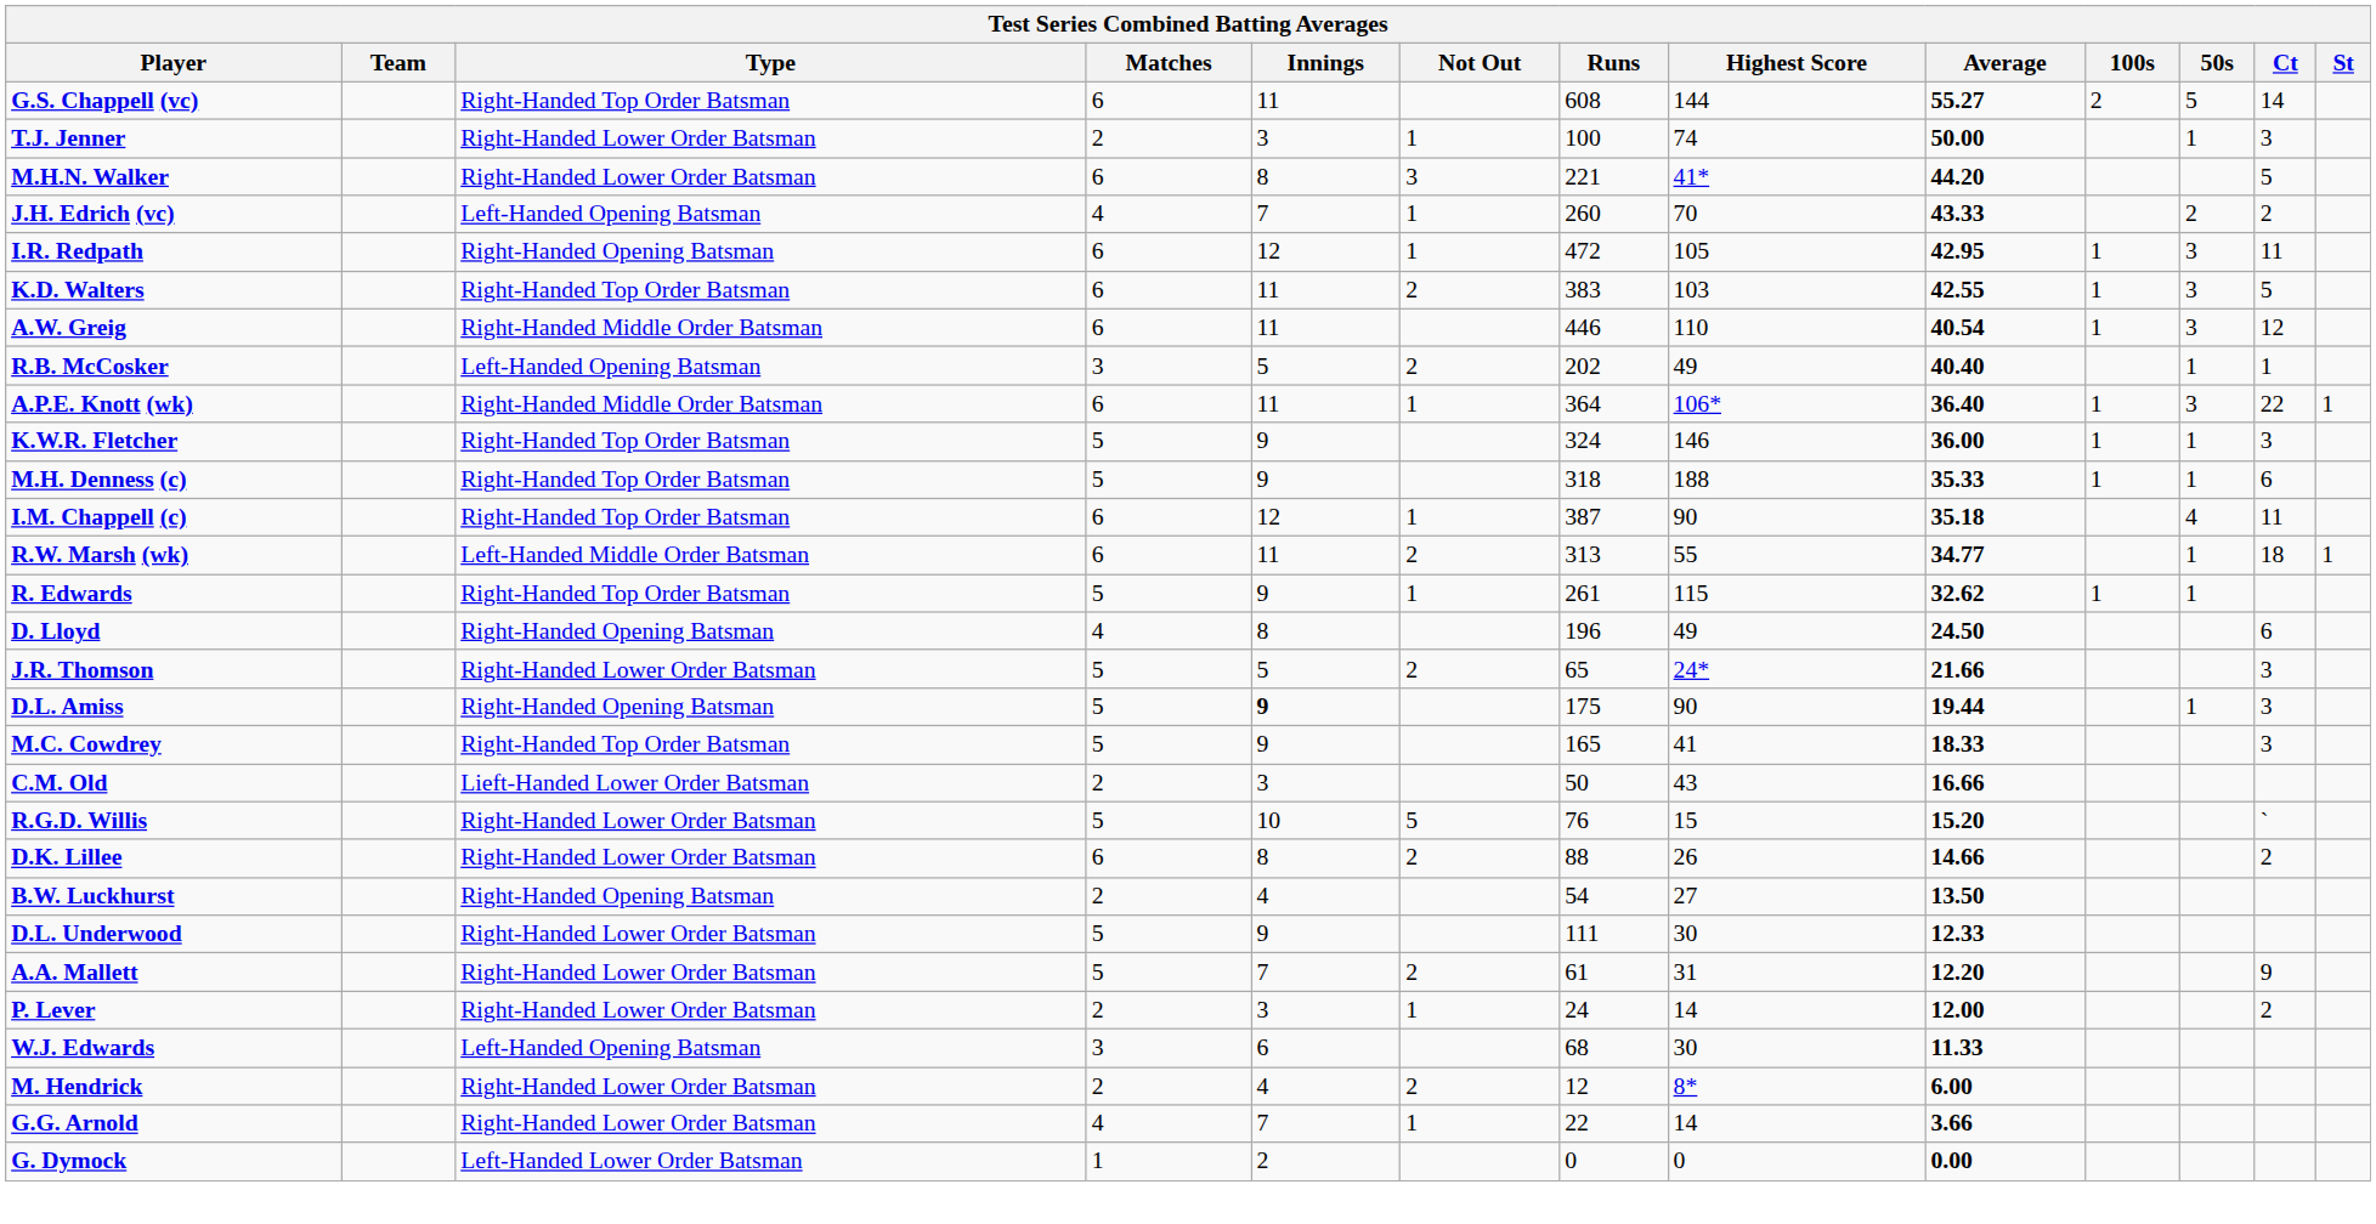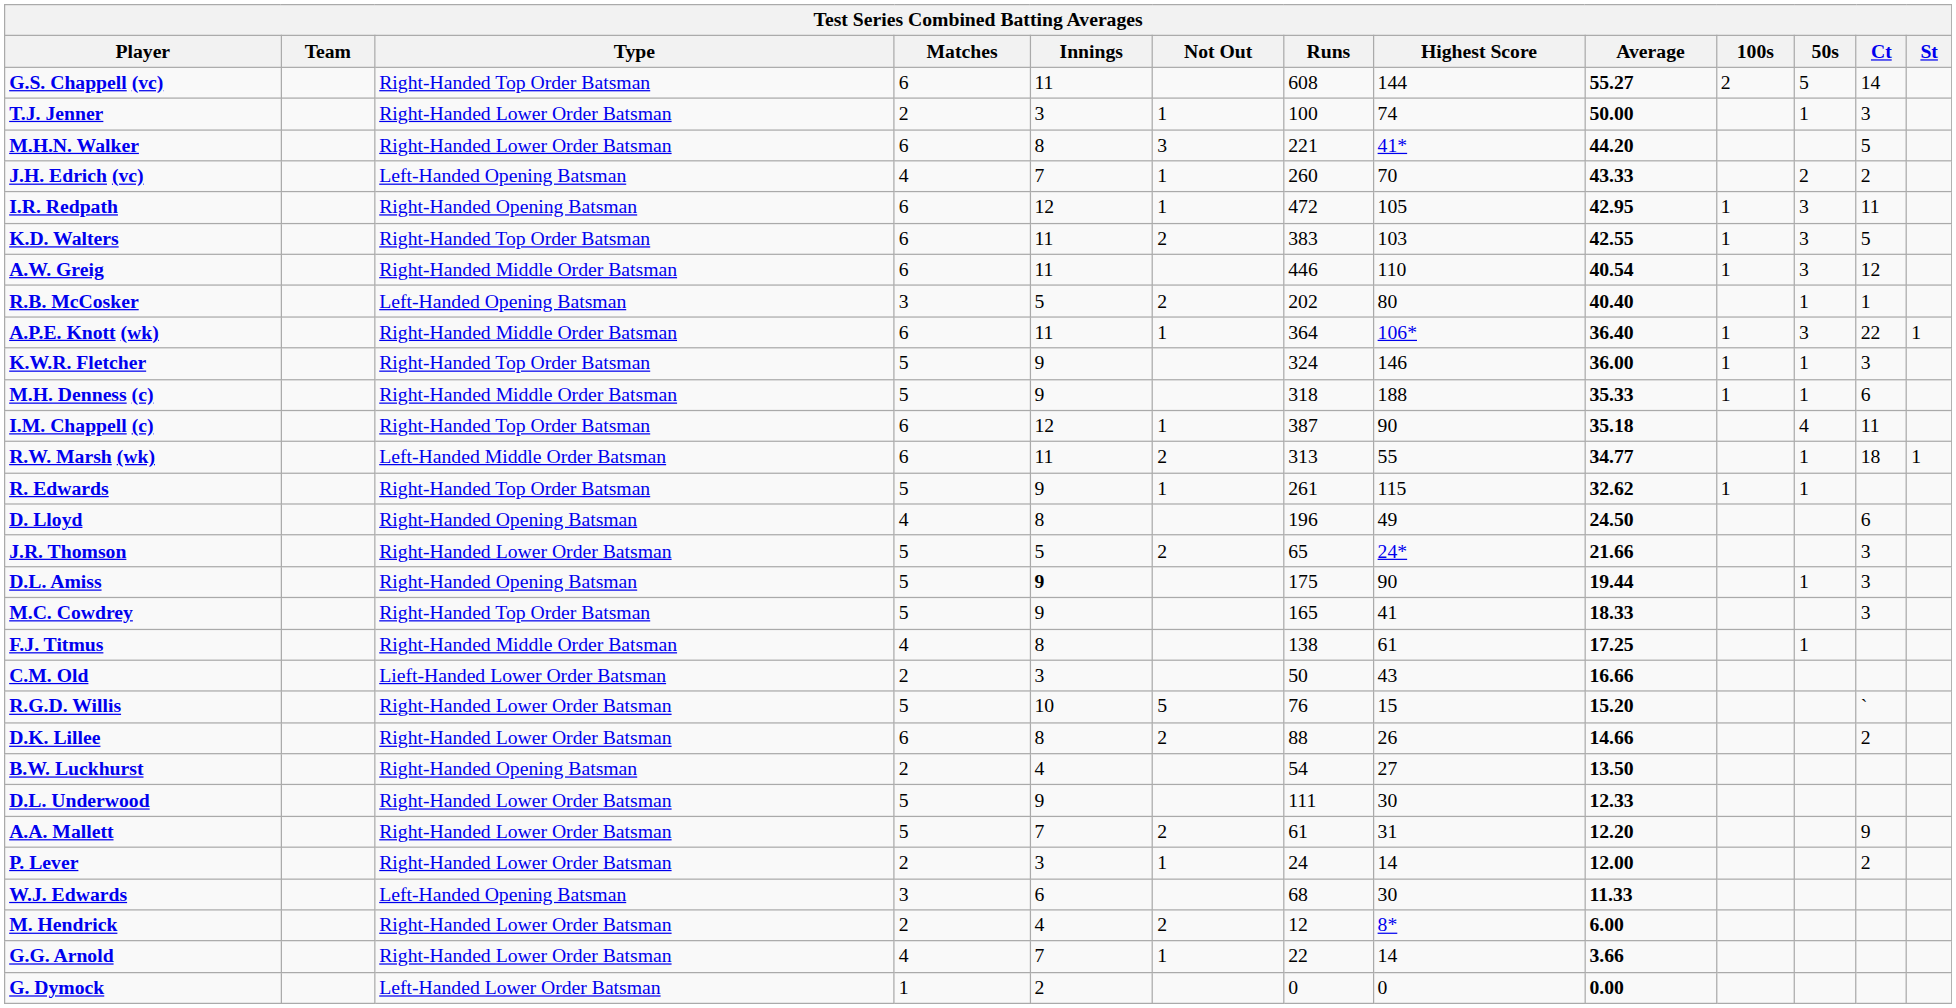 <table class="wikitable" style="width:100%;">
 <tr>
 <th colspan=13>Test Series Combined Batting Averages</th>
 </tr>
 <tr>
 <th>Player</th>
 <th>Team</th>
 <th>Type</th>
 <th>Matches</th>
 <th>Innings</th>
 <th>Not Out</th>
 <th>Runs</th>
 <th>Highest Score</th>
 <th>Average</th>
 <th>100s</th>
 <th>50s</th>
 <th><a href='#'>Ct</a></th>
 <th><a href='#'>St</a></th>
 </tr>
 <tr align=left>
 <td><strong><a href='#'>G.S. Chappell</a> <a href='#'>(vc)</a></strong></td>
 <td></td>
 <td><a href='#'>Right-Handed Top Order Batsman</a></td>
 <td>6</td>
 <td>11</td>
 <td></td>
 <td>608</td>
 <td>144</td>
 <td><strong>55.27</strong></td>
 <td>2</td>
 <td>5</td>
 <td>14</td>
 <td></td>
 </tr>
 <tr align=left>
 <td><strong><a href='#'>T.J. Jenner</a></strong></td>
 <td></td>
 <td><a href='#'>Right-Handed Lower Order Batsman</a></td>
 <td>2</td>
 <td>3</td>
 <td>1</td>
 <td>100</td>
 <td>74</td>
 <td><strong>50.00</strong></td>
 <td></td>
 <td>1</td>
 <td>3</td>
 <td></td>
 </tr>
 <tr align=left>
 <td><strong><a href='#'>M.H.N. Walker</a></strong></td>
 <td></td>
 <td><a href='#'>Right-Handed Lower Order Batsman</a></td>
 <td>6</td>
 <td>8</td>
 <td>3</td>
 <td>221</td>
 <td><a href='#'>41*</a></td>
 <td><strong>44.20</strong></td>
 <td></td>
 <td></td>
 <td>5</td>
 <td></td>
 </tr>
 <tr align=left>
 <td><strong><a href='#'>J.H. Edrich</a> <a href='#'>(vc)</a></strong></td>
 <td></td>
 <td><a href='#'>Left-Handed Opening Batsman</a></td>
 <td>4</td>
 <td>7</td>
 <td>1</td>
 <td>260</td>
 <td>70</td>
 <td><strong>43.33</strong></td>
 <td></td>
 <td>2</td>
 <td>2</td>
 <td></td>
 </tr>
 <tr align=left>
 <td><strong><a href='#'>I.R. Redpath</a></strong></td>
 <td></td>
 <td><a href='#'>Right-Handed Opening Batsman</a></td>
 <td>6</td>
 <td>12</td>
 <td>1</td>
 <td>472</td>
 <td>105</td>
 <td><strong>42.95</strong></td>
 <td>1</td>
 <td>3</td>
 <td>11</td>
 <td></td>
 </tr>
 <tr align=left>
 <td><strong><a href='#'>K.D. Walters</a></strong></td>
 <td></td>
 <td><a href='#'>Right-Handed Top Order Batsman</a></td>
 <td>6</td>
 <td>11</td>
 <td>2</td>
 <td>383</td>
 <td>103</td>
 <td><strong>42.55</strong></td>
 <td>1</td>
 <td>3</td>
 <td>5</td>
 <td></td>
 </tr>
 <tr align=left>
 <td><strong><a href='#'>A.W. Greig</a></strong></td>
 <td></td>
 <td><a href='#'>Right-Handed Middle Order Batsman</a></td>
 <td>6</td>
 <td>11</td>
 <td></td>
 <td>446</td>
 <td>110</td>
 <td><strong>40.54</strong></td>
 <td>1</td>
 <td>3</td>
 <td>12</td>
 <td></td>
 </tr>
 <tr align=left>
 <td><strong><a href='#'>R.B. McCosker</a></strong></td>
 <td></td>
 <td><a href='#'>Left-Handed Opening Batsman</a></td>
 <td>3</td>
 <td>5</td>
 <td>2</td>
 <td>202</td>
-<td>49</td>
+<td>80</td>
 <td><strong>40.40</strong></td>
 <td></td>
 <td>1</td>
 <td>1</td>
 <td></td>
 </tr>
 <tr align=left>
 <td><strong><a href='#'>A.P.E. Knott</a> <a href='#'>(wk)</a></strong></td>
 <td></td>
 <td><a href='#'>Right-Handed Middle Order Batsman</a></td>
 <td>6</td>
 <td>11</td>
 <td>1</td>
 <td>364</td>
 <td><a href='#'>106*</a></td>
 <td><strong>36.40</strong></td>
 <td>1</td>
 <td>3</td>
 <td>22</td>
 <td>1</td>
 </tr>
 <tr align=left>
 <td><strong><a href='#'>K.W.R. Fletcher</a></strong></td>
 <td></td>
 <td><a href='#'>Right-Handed Top Order Batsman</a></td>
 <td>5</td>
 <td>9</td>
 <td></td>
 <td>324</td>
 <td>146</td>
 <td><strong>36.00</strong></td>
 <td>1</td>
 <td>1</td>
 <td>3</td>
 <td></td>
 </tr>
 <tr align=left>
 <td><strong><a href='#'>M.H. Denness</a> <a href='#'>(c)</a></strong></td>
 <td></td>
-<td><a href='#'>Right-Handed Top Order Batsman</a></td>
+<td><a href='#'>Right-Handed Middle Order Batsman</a></td>
 <td>5</td>
 <td>9</td>
 <td></td>
 <td>318</td>
 <td>188</td>
 <td><strong>35.33</strong></td>
 <td>1</td>
 <td>1</td>
 <td>6</td>
 <td></td>
 </tr>
 <tr align=left>
 <td><strong><a href='#'>I.M. Chappell</a> <a href='#'>(c)</a></strong></td>
 <td></td>
 <td><a href='#'>Right-Handed Top Order Batsman</a></td>
 <td>6</td>
 <td>12</td>
 <td>1</td>
 <td>387</td>
 <td>90</td>
 <td><strong>35.18</strong></td>
 <td></td>
 <td>4</td>
 <td>11</td>
 <td></td>
 </tr>
 <tr align=left>
 <td><strong><a href='#'>R.W. Marsh</a> <a href='#'>(wk)</a></strong></td>
 <td></td>
 <td><a href='#'>Left-Handed Middle Order Batsman</a></td>
 <td>6</td>
 <td>11</td>
 <td>2</td>
 <td>313</td>
 <td>55</td>
 <td><strong>34.77</strong></td>
 <td></td>
 <td>1</td>
 <td>18</td>
 <td>1</td>
 </tr>
 <tr align=left>
 <td><strong><a href='#'>R. Edwards</a></strong></td>
 <td></td>
 <td><a href='#'>Right-Handed Top Order Batsman</a></td>
 <td>5</td>
 <td>9</td>
 <td>1</td>
 <td>261</td>
 <td>115</td>
 <td><strong>32.62</strong></td>
 <td>1</td>
 <td>1</td>
 <td></td>
 <td></td>
 </tr>
 <tr align=left>
 <td><strong><a href='#'>D. Lloyd</a></strong></td>
 <td></td>
 <td><a href='#'>Right-Handed Opening Batsman</a></td>
 <td>4</td>
 <td>8</td>
 <td></td>
 <td>196</td>
 <td>49</td>
 <td><strong>24.50</strong></td>
 <td></td>
 <td></td>
 <td>6</td>
 <td></td>
 </tr>
 <tr align=left>
 <td><strong><a href='#'>J.R. Thomson</a></strong></td>
 <td></td>
 <td><a href='#'>Right-Handed Lower Order Batsman</a></td>
 <td>5</td>
 <td>5</td>
 <td>2</td>
 <td>65</td>
 <td><a href='#'>24*</a></td>
 <td><strong>21.66</strong></td>
 <td></td>
 <td></td>
 <td>3</td>
 <td></td>
 </tr>
 <tr align=left>
 <td><strong><a href='#'>D.L. Amiss</a></strong></td>
 <td></td>
 <td><a href='#'>Right-Handed Opening Batsman</a></td>
 <td>5</td>
 <td><strong>9</strong></td>
 <td></td>
 <td>175</td>
 <td>90</td>
 <td><strong>19.44</strong></td>
 <td></td>
 <td>1</td>
 <td>3</td>
 <td></td>
 </tr>
 <tr align=left>
 <td><strong><a href='#'>M.C. Cowdrey</a></strong></td>
 <td></td>
 <td><a href='#'>Right-Handed Top Order Batsman</a></td>
 <td>5</td>
 <td>9</td>
 <td></td>
 <td>165</td>
 <td>41</td>
 <td><strong>18.33</strong></td>
 <td></td>
 <td></td>
 <td>3</td>
+<td></td>
+</tr>
+<tr align=left>
+<td><strong><a href='#'>F.J. Titmus</a></strong></td>
+<td></td>
+<td><a href='#'>Right-Handed Middle Order Batsman</a></td>
+<td>4</td>
+<td>8</td>
+<td></td>
+<td>138</td>
+<td>61</td>
+<td><strong>17.25</strong></td>
+<td></td>
+<td>1</td>
+<td></td>
 <td></td>
 </tr>
 <tr align=left>
 <td><strong><a href='#'>C.M. Old</a></strong></td>
 <td></td>
 <td><a href='#'>Lieft-Handed Lower Order Batsman</a></td>
 <td>2</td>
 <td>3</td>
 <td></td>
 <td>50</td>
 <td>43</td>
 <td><strong>16.66</strong></td>
 <td></td>
 <td></td>
 <td></td>
 <td></td>
 </tr>
 <tr align=left>
 <td><strong><a href='#'>R.G.D. Willis</a></strong></td>
 <td></td>
 <td><a href='#'>Right-Handed Lower Order Batsman</a></td>
 <td>5</td>
 <td>10</td>
 <td>5</td>
 <td>76</td>
 <td>15</td>
 <td><strong>15.20</strong></td>
 <td></td>
 <td></td>
 <td>`</td>
 <td></td>
 </tr>
 <tr align=left>
 <td><strong><a href='#'>D.K. Lillee</a></strong></td>
 <td></td>
 <td><a href='#'>Right-Handed Lower Order Batsman</a></td>
 <td>6</td>
 <td>8</td>
 <td>2</td>
 <td>88</td>
 <td>26</td>
 <td><strong>14.66</strong></td>
 <td></td>
 <td></td>
 <td>2</td>
 <td></td>
 </tr>
 <tr align=left>
 <td><strong><a href='#'>B.W. Luckhurst</a></strong></td>
 <td></td>
 <td><a href='#'>Right-Handed Opening Batsman</a></td>
 <td>2</td>
 <td>4</td>
 <td></td>
 <td>54</td>
 <td>27</td>
 <td><strong>13.50</strong></td>
 <td></td>
 <td></td>
 <td></td>
 <td></td>
 </tr>
 <tr align=left>
 <td><strong><a href='#'>D.L. Underwood</a></strong></td>
 <td></td>
 <td><a href='#'>Right-Handed Lower Order Batsman</a></td>
 <td>5</td>
 <td>9</td>
 <td></td>
 <td>111</td>
 <td>30</td>
 <td><strong>12.33</strong></td>
 <td></td>
 <td></td>
 <td></td>
 <td></td>
 </tr>
 <tr align=left>
 <td><strong><a href='#'>A.A. Mallett</a></strong></td>
 <td></td>
 <td><a href='#'>Right-Handed Lower Order Batsman</a></td>
 <td>5</td>
 <td>7</td>
 <td>2</td>
 <td>61</td>
 <td>31</td>
 <td><strong>12.20</strong></td>
 <td></td>
 <td></td>
 <td>9</td>
 <td></td>
 </tr>
 <tr align=left>
 <td><strong><a href='#'>P. Lever</a></strong></td>
 <td></td>
 <td><a href='#'>Right-Handed Lower Order Batsman</a></td>
 <td>2</td>
 <td>3</td>
 <td>1</td>
 <td>24</td>
 <td>14</td>
 <td><strong>12.00</strong></td>
 <td></td>
 <td></td>
 <td>2</td>
 <td></td>
 </tr>
 <tr align=left>
 <td><strong><a href='#'>W.J. Edwards</a></strong></td>
 <td></td>
 <td><a href='#'>Left-Handed Opening Batsman</a></td>
 <td>3</td>
 <td>6</td>
 <td></td>
 <td>68</td>
 <td>30</td>
 <td><strong>11.33</strong></td>
 <td></td>
 <td></td>
 <td></td>
 <td></td>
 </tr>
 <tr align=left>
 <td><strong><a href='#'>M. Hendrick</a></strong></td>
 <td></td>
 <td><a href='#'>Right-Handed Lower Order Batsman</a></td>
 <td>2</td>
 <td>4</td>
 <td>2</td>
 <td>12</td>
 <td><a href='#'>8*</a></td>
 <td><strong>6.00</strong></td>
 <td></td>
 <td></td>
 <td></td>
 <td></td>
 </tr>
 <tr align=left>
 <td><strong><a href='#'>G.G. Arnold</a></strong></td>
 <td></td>
 <td><a href='#'>Right-Handed Lower Order Batsman</a></td>
 <td>4</td>
 <td>7</td>
 <td>1</td>
 <td>22</td>
 <td>14</td>
 <td><strong>3.66</strong></td>
 <td></td>
 <td></td>
 <td></td>
 <td></td>
 </tr>
 <tr align=left>
 <td><strong><a href='#'>G. Dymock</a></strong></td>
 <td></td>
 <td><a href='#'>Left-Handed Lower Order Batsman</a></td>
 <td>1</td>
 <td>2</td>
 <td></td>
 <td>0</td>
 <td>0</td>
 <td><strong>0.00</strong></td>
 <td></td>
 <td></td>
 <td></td>
 <td></td>
 </tr>
 </table>
